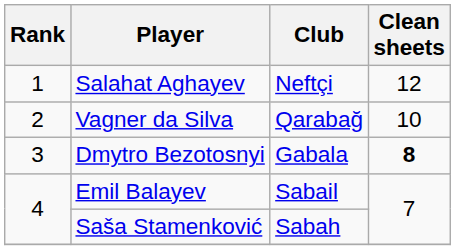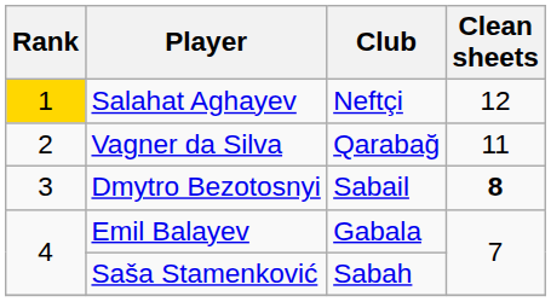 <table class="wikitable sortable" style="text-align:center">
 <tr>
 <th>Rank</th>
 <th>Player</th>
 <th>Club</th>
 <th>Clean<br> sheets</th>
 </tr>
 <tr>
-<td rowspan="1">1</td>
+<td rowspan="1" style="background: gold;">1</td>
 <td align="left"> <a href='#'>Salahat Aghayev</a></td>
 <td align="left"><a href='#'>Neftçi</a></td>
 <td rowspan="1">12</td>
 </tr>
 <tr>
 <td rowspan="1">2</td>
 <td align="left"> <a href='#'>Vagner da Silva</a></td>
 <td align="left"><a href='#'>Qarabağ</a></td>
-<td rowspan="1">10</td>
+<td rowspan="1">11</td>
 </tr>
 <tr>
 <td rowspan="1">3</td>
 <td align="left"> <a href='#'>Dmytro Bezotosnyi</a></td>
-<td align="left"><a href='#'>Gabala</a></td>
+<td align="left"><a href='#'>Sabail</a></td>
 <td rowspan="1"><strong>8</strong></td>
 </tr>
 <tr>
 <td rowspan="2">4</td>
 <td align="left"> <a href='#'>Emil Balayev</a></td>
-<td align="left"><a href='#'>Sabail</a></td>
+<td align="left"><a href='#'>Gabala</a></td>
 <td rowspan="2">7</td>
 </tr>
 <tr>
 <td align="left"> <a href='#'>Saša Stamenković</a></td>
 <td align="left"><a href='#'>Sabah</a></td>
 </tr>
 <tr>
 </tr>
 </table>
